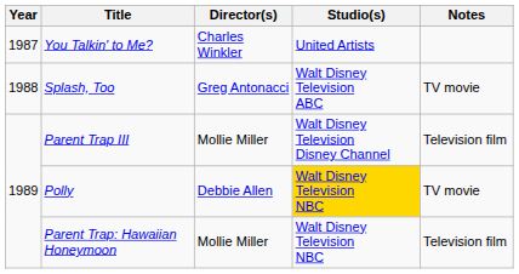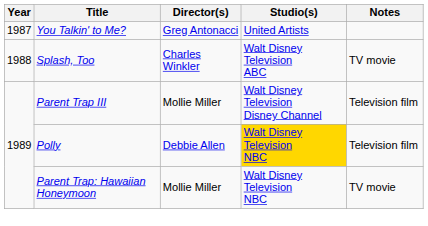 <table class="wikitable sortable">
 <tr>
 <th width = 30px>Year</th>
 <th width = 300px>Title</th>
 <th width = 150px>Director(s)</th>
 <th width = 250px>Studio(s)</th>
 <th width = 150px>Notes</th>
 </tr>
 <tr>
 <td>1987</td>
 <td><em><a href='#'>You Talkin' to Me?</a></em></td>
-<td><a href='#'>Charles Winkler</a></td>
+<td><a href='#'>Greg Antonacci</a></td>
 <td><a href='#'>United Artists</a></td>
 <td></td>
 </tr>
 <tr>
 <td>1988</td>
 <td><em><a href='#'>Splash, Too</a></em></td>
-<td><a href='#'>Greg Antonacci</a></td>
+<td><a href='#'>Charles Winkler</a></td>
 <td><a href='#'>Walt Disney Television</a><br><a href='#'>ABC</a></td>
 <td>TV movie</td>
 </tr>
 <tr>
 <td rowspan="3">1989</td>
 <td><em><a href='#'>Parent Trap III</a></em></td>
 <td>Mollie Miller</td>
 <td><a href='#'>Walt Disney Television</a><br><a href='#'>Disney Channel</a></td>
 <td>Television film</td>
 </tr>
 <tr>
 <td><em><a href='#'>Polly</a></em></td>
 <td><a href='#'>Debbie Allen</a></td>
 <td style="background: gold;"><a href='#'>Walt Disney Television</a><br><a href='#'>NBC</a></td>
-<td>TV movie</td>
+<td>Television film</td>
 </tr>
 <tr>
 <td><em><a href='#'>Parent Trap: Hawaiian Honeymoon</a></em></td>
 <td>Mollie Miller</td>
 <td><a href='#'>Walt Disney Television</a><br><a href='#'>NBC</a></td>
-<td>Television film</td>
+<td>TV movie</td>
 </tr>
 </table>
